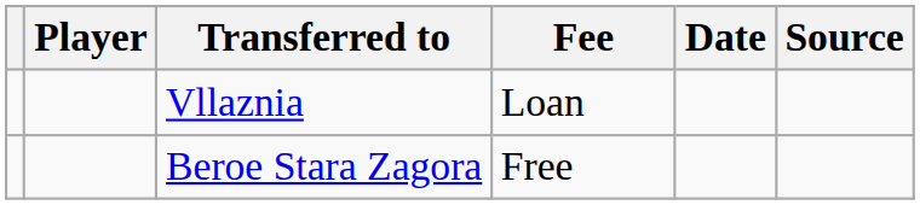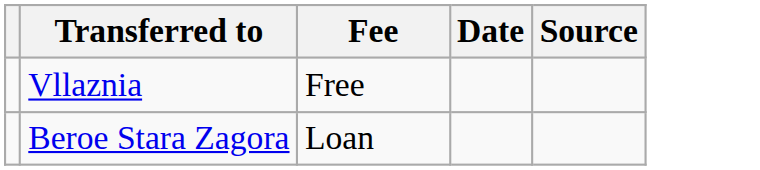 <table class="wikitable plainrowheaders sortable">
 <tr>
 <th></th>
-<th scope="col">Player</th>
 <th>Transferred to</th>
 <th style="width: 65px;">Fee</th>
 <th scope="col">Date</th>
 <th scope="col">Source</th>
 </tr>
 <tr>
 <td align="center"></td>
-<td></td>
 <td> <a href='#'>Vllaznia</a></td>
-<td>Loan</td>
+<td>Free</td>
 <td></td>
 <td></td>
 </tr>
 <tr>
 <td align="center"></td>
-<td></td>
 <td> <a href='#'>Beroe Stara Zagora</a></td>
-<td>Free</td>
+<td>Loan</td>
 <td></td>
 <td></td>
 </tr>
 </table>
